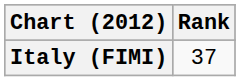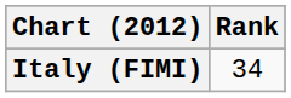 <table class="wikitable plainrowheaders">
 <tr>
 <th>Chart (2012)</th>
 <th>Rank</th>
 </tr>
 <tr>
 <th scope="row">Italy (FIMI)</th>
-<td style="text-align:center;">37</td>
+<td style="text-align:center;">34</td>
 </tr>
 </table>
